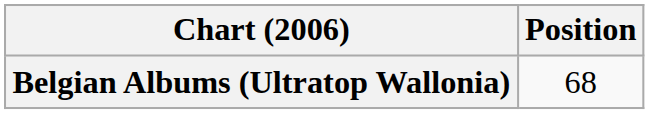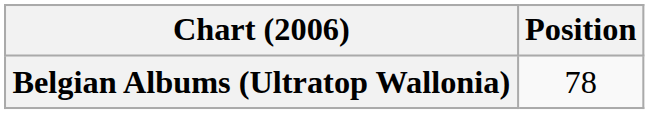 <table class="wikitable plainrowheaders" style="text-align:center">
 <tr>
 <th scope="col">Chart (2006)</th>
 <th scope="col">Position</th>
 </tr>
 <tr>
 <th scope="row">Belgian Albums (Ultratop Wallonia)</th>
-<td>68</td>
+<td>78</td>
 </tr>
 </table>
